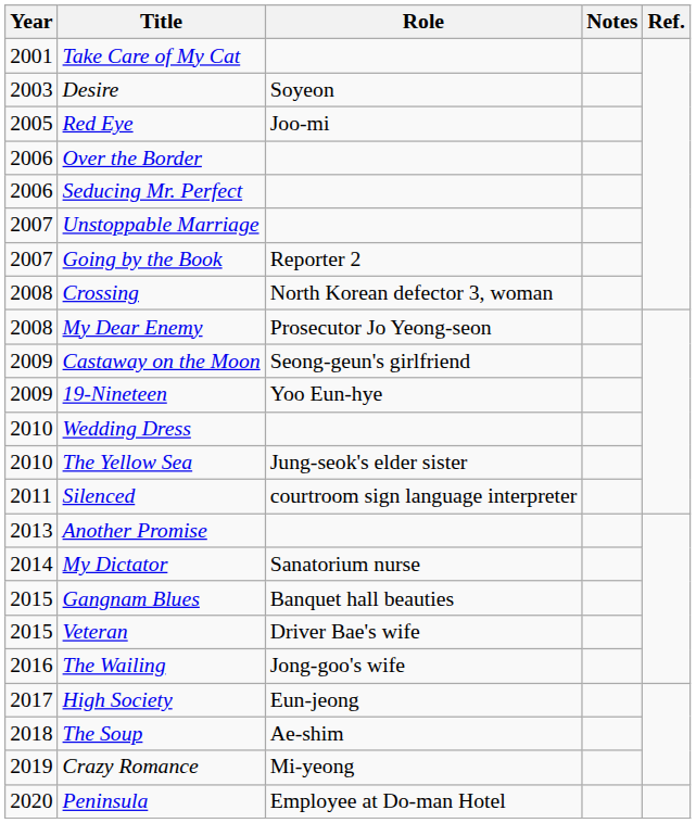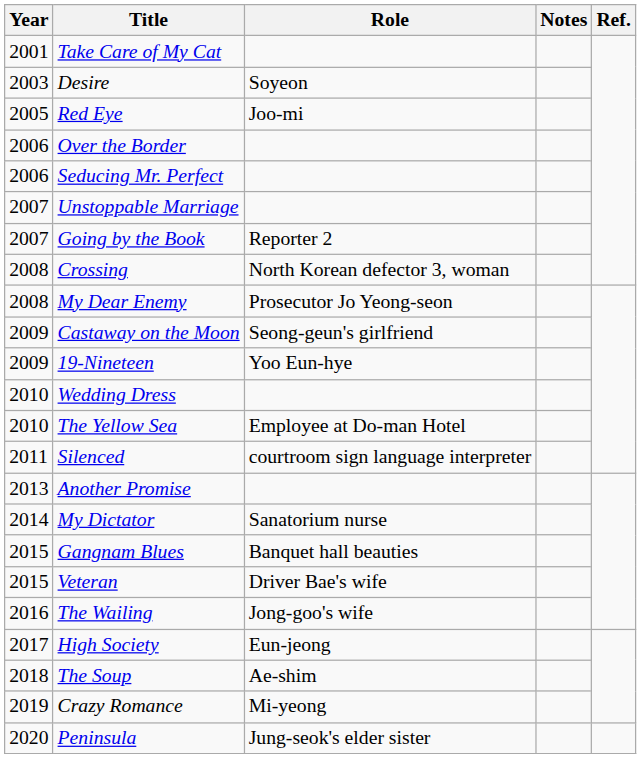 <table class="wikitable sortable">
 <tr>
 <th>Year</th>
 <th>Title</th>
 <th>Role</th>
 <th class="unsortable">Notes</th>
 <th class="unsortable">Ref.</th>
 </tr>
 <tr>
 <td>2001</td>
 <td><em><a href='#'>Take Care of My Cat</a></em></td>
 <td></td>
 <td></td>
 <td rowspan=8></td>
 </tr>
 <tr>
 <td>2003</td>
 <td><em>Desire</em></td>
 <td>Soyeon</td>
 <td></td>
 </tr>
 <tr>
 <td>2005</td>
 <td><em><a href='#'>Red Eye</a></em></td>
 <td>Joo-mi</td>
 <td></td>
 </tr>
 <tr>
 <td>2006</td>
 <td><em><a href='#'>Over the Border</a></em></td>
 <td></td>
 <td></td>
 </tr>
 <tr>
 <td>2006</td>
 <td><em><a href='#'>Seducing Mr. Perfect</a></em></td>
 <td></td>
 <td></td>
 </tr>
 <tr>
 <td>2007</td>
 <td><em><a href='#'>Unstoppable Marriage</a></em></td>
 <td></td>
 <td></td>
 </tr>
 <tr>
 <td>2007</td>
 <td><em><a href='#'>Going by the Book</a></em></td>
 <td>Reporter 2</td>
 <td></td>
 </tr>
 <tr>
 <td>2008</td>
 <td><em><a href='#'>Crossing</a></em></td>
 <td>North Korean defector 3, woman</td>
 <td></td>
 </tr>
 <tr>
 <td>2008</td>
 <td><em><a href='#'>My Dear Enemy</a></em></td>
 <td>Prosecutor Jo Yeong-seon</td>
 <td></td>
 <td rowspan=6></td>
 </tr>
 <tr>
 <td>2009</td>
 <td><em><a href='#'>Castaway on the Moon</a></em></td>
 <td>Seong-geun's girlfriend</td>
 <td></td>
 </tr>
 <tr>
 <td>2009</td>
 <td><em><a href='#'>19-Nineteen</a></em></td>
 <td>Yoo Eun-hye</td>
 <td></td>
 </tr>
 <tr>
 <td>2010</td>
 <td><em><a href='#'>Wedding Dress</a></em></td>
 <td></td>
 <td></td>
 </tr>
 <tr>
 <td>2010</td>
 <td><em><a href='#'>The Yellow Sea</a></em></td>
-<td>Jung-seok's elder sister</td>
+<td>Employee at Do-man Hotel</td>
 <td></td>
 </tr>
 <tr>
 <td>2011</td>
 <td><em><a href='#'>Silenced</a></em></td>
 <td>courtroom sign language interpreter</td>
 <td></td>
 </tr>
 <tr>
 <td>2013</td>
 <td><em><a href='#'>Another Promise</a></em></td>
 <td></td>
 <td></td>
 <td rowspan=5></td>
 </tr>
 <tr>
 <td>2014</td>
 <td><em><a href='#'>My Dictator</a></em></td>
 <td>Sanatorium nurse</td>
 <td></td>
 </tr>
 <tr>
 <td>2015</td>
 <td><em><a href='#'>Gangnam Blues</a></em></td>
 <td>Banquet hall beauties</td>
 <td></td>
 </tr>
 <tr>
 <td>2015</td>
 <td><em><a href='#'>Veteran</a></em></td>
 <td>Driver Bae's wife</td>
 <td></td>
 </tr>
 <tr>
 <td>2016</td>
 <td><em><a href='#'>The Wailing</a></em></td>
 <td>Jong-goo's wife</td>
 <td></td>
 </tr>
 <tr>
 <td>2017</td>
 <td><em><a href='#'>High Society</a></em></td>
 <td>Eun-jeong</td>
 <td></td>
 <td rowspan=3></td>
 </tr>
 <tr>
 <td>2018</td>
 <td><em><a href='#'>The Soup</a></em></td>
 <td>Ae-shim</td>
 <td></td>
 </tr>
 <tr>
 <td>2019</td>
 <td><em>Crazy Romance</em></td>
 <td>Mi-yeong</td>
 <td></td>
 </tr>
 <tr>
 <td>2020</td>
 <td><em><a href='#'>Peninsula</a></em></td>
-<td>Employee at Do-man Hotel</td>
+<td>Jung-seok's elder sister</td>
 <td></td>
 <td></td>
 </tr>
 <tr>
 </tr>
 </table>
